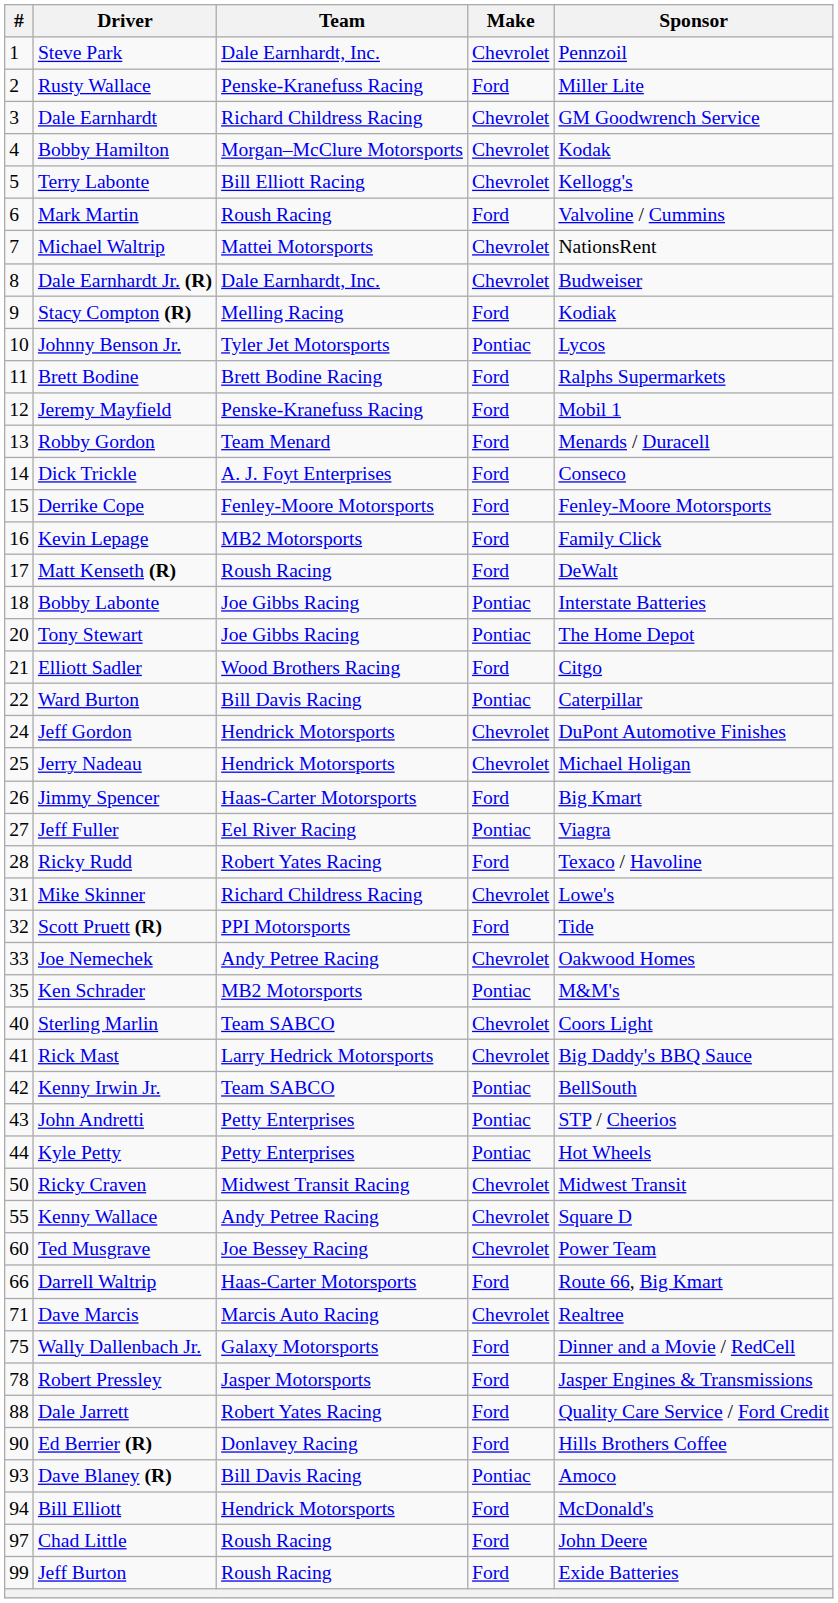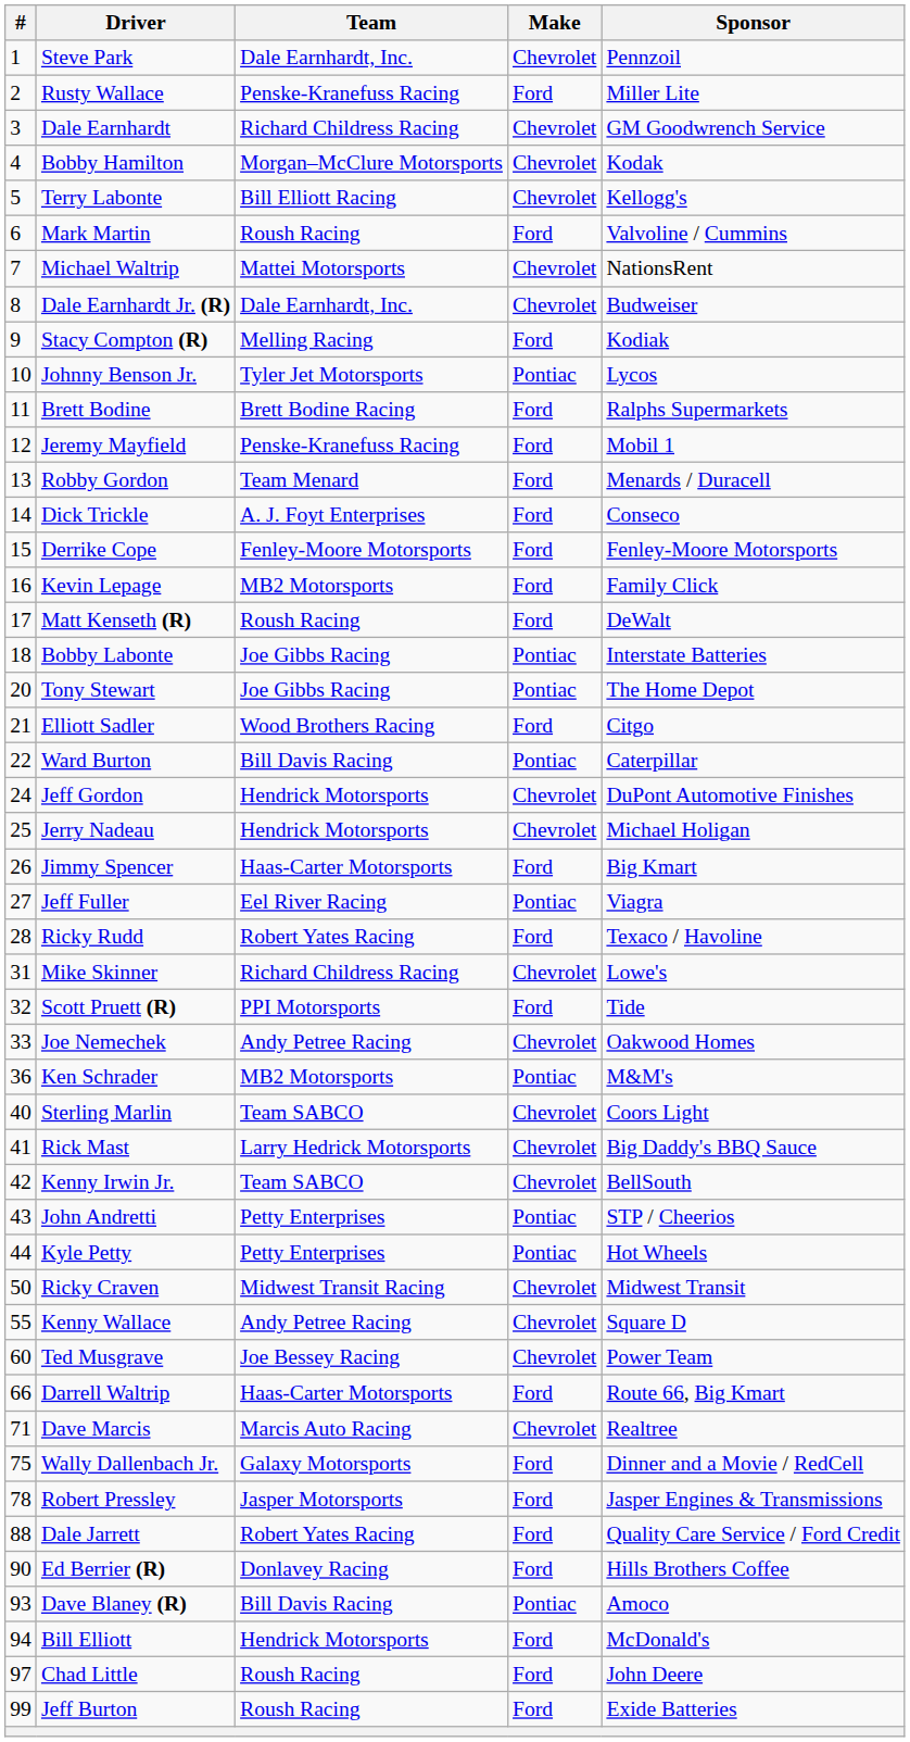 <table class="wikitable" style="font-size:95%">
 <tr>
 <th>#</th>
 <th>Driver</th>
 <th>Team</th>
 <th>Make</th>
 <th>Sponsor</th>
 </tr>
 <tr>
 <td>1</td>
 <td><a href='#'>Steve Park</a></td>
 <td><a href='#'>Dale Earnhardt, Inc.</a></td>
 <td><a href='#'>Chevrolet</a></td>
 <td><a href='#'>Pennzoil</a></td>
 </tr>
 <tr>
 <td>2</td>
 <td><a href='#'>Rusty Wallace</a></td>
 <td><a href='#'>Penske-Kranefuss Racing</a></td>
 <td><a href='#'>Ford</a></td>
 <td><a href='#'>Miller Lite</a></td>
 </tr>
 <tr>
 <td>3</td>
 <td><a href='#'>Dale Earnhardt</a></td>
 <td><a href='#'>Richard Childress Racing</a></td>
 <td><a href='#'>Chevrolet</a></td>
 <td><a href='#'>GM Goodwrench Service</a></td>
 </tr>
 <tr>
 <td>4</td>
 <td><a href='#'>Bobby Hamilton</a></td>
 <td><a href='#'>Morgan–McClure Motorsports</a></td>
 <td><a href='#'>Chevrolet</a></td>
 <td><a href='#'>Kodak</a></td>
 </tr>
 <tr>
 <td>5</td>
 <td><a href='#'>Terry Labonte</a></td>
 <td><a href='#'>Bill Elliott Racing</a></td>
 <td><a href='#'>Chevrolet</a></td>
 <td><a href='#'>Kellogg's</a></td>
 </tr>
 <tr>
 <td>6</td>
 <td><a href='#'>Mark Martin</a></td>
 <td><a href='#'>Roush Racing</a></td>
 <td><a href='#'>Ford</a></td>
 <td><a href='#'>Valvoline</a> / <a href='#'>Cummins</a></td>
 </tr>
 <tr>
 <td>7</td>
 <td><a href='#'>Michael Waltrip</a></td>
 <td><a href='#'>Mattei Motorsports</a></td>
 <td><a href='#'>Chevrolet</a></td>
 <td>NationsRent</td>
 </tr>
 <tr>
 <td>8</td>
 <td><a href='#'>Dale Earnhardt Jr.</a> <strong>(R)</strong></td>
 <td><a href='#'>Dale Earnhardt, Inc.</a></td>
 <td><a href='#'>Chevrolet</a></td>
 <td><a href='#'>Budweiser</a></td>
 </tr>
 <tr>
 <td>9</td>
 <td><a href='#'>Stacy Compton</a> <strong>(R)</strong></td>
 <td><a href='#'>Melling Racing</a></td>
 <td><a href='#'>Ford</a></td>
 <td><a href='#'>Kodiak</a></td>
 </tr>
 <tr>
 <td>10</td>
 <td><a href='#'>Johnny Benson Jr.</a></td>
 <td><a href='#'>Tyler Jet Motorsports</a></td>
 <td><a href='#'>Pontiac</a></td>
 <td><a href='#'>Lycos</a></td>
 </tr>
 <tr>
 <td>11</td>
 <td><a href='#'>Brett Bodine</a></td>
 <td><a href='#'>Brett Bodine Racing</a></td>
 <td><a href='#'>Ford</a></td>
 <td><a href='#'>Ralphs Supermarkets</a></td>
 </tr>
 <tr>
 <td>12</td>
 <td><a href='#'>Jeremy Mayfield</a></td>
 <td><a href='#'>Penske-Kranefuss Racing</a></td>
 <td><a href='#'>Ford</a></td>
 <td><a href='#'>Mobil 1</a></td>
 </tr>
 <tr>
 <td>13</td>
 <td><a href='#'>Robby Gordon</a></td>
 <td><a href='#'>Team Menard</a></td>
 <td><a href='#'>Ford</a></td>
 <td><a href='#'>Menards</a> / <a href='#'>Duracell</a></td>
 </tr>
 <tr>
 <td>14</td>
 <td><a href='#'>Dick Trickle</a></td>
 <td><a href='#'>A. J. Foyt Enterprises</a></td>
 <td><a href='#'>Ford</a></td>
 <td><a href='#'>Conseco</a></td>
 </tr>
 <tr>
 <td>15</td>
 <td><a href='#'>Derrike Cope</a></td>
 <td><a href='#'>Fenley-Moore Motorsports</a></td>
 <td><a href='#'>Ford</a></td>
 <td><a href='#'>Fenley-Moore Motorsports</a></td>
 </tr>
 <tr>
 <td>16</td>
 <td><a href='#'>Kevin Lepage</a></td>
 <td><a href='#'>MB2 Motorsports</a></td>
 <td><a href='#'>Ford</a></td>
 <td><a href='#'>Family Click</a></td>
 </tr>
 <tr>
 <td>17</td>
 <td><a href='#'>Matt Kenseth</a> <strong>(R)</strong></td>
 <td><a href='#'>Roush Racing</a></td>
 <td><a href='#'>Ford</a></td>
 <td><a href='#'>DeWalt</a></td>
 </tr>
 <tr>
 <td>18</td>
 <td><a href='#'>Bobby Labonte</a></td>
 <td><a href='#'>Joe Gibbs Racing</a></td>
 <td><a href='#'>Pontiac</a></td>
 <td><a href='#'>Interstate Batteries</a></td>
 </tr>
 <tr>
 <td>20</td>
 <td><a href='#'>Tony Stewart</a></td>
 <td><a href='#'>Joe Gibbs Racing</a></td>
 <td><a href='#'>Pontiac</a></td>
 <td><a href='#'>The Home Depot</a></td>
 </tr>
 <tr>
 <td>21</td>
 <td><a href='#'>Elliott Sadler</a></td>
 <td><a href='#'>Wood Brothers Racing</a></td>
 <td><a href='#'>Ford</a></td>
 <td><a href='#'>Citgo</a></td>
 </tr>
 <tr>
 <td>22</td>
 <td><a href='#'>Ward Burton</a></td>
 <td><a href='#'>Bill Davis Racing</a></td>
 <td><a href='#'>Pontiac</a></td>
 <td><a href='#'>Caterpillar</a></td>
 </tr>
 <tr>
 <td>24</td>
 <td><a href='#'>Jeff Gordon</a></td>
 <td><a href='#'>Hendrick Motorsports</a></td>
 <td><a href='#'>Chevrolet</a></td>
 <td><a href='#'>DuPont Automotive Finishes</a></td>
 </tr>
 <tr>
 <td>25</td>
 <td><a href='#'>Jerry Nadeau</a></td>
 <td><a href='#'>Hendrick Motorsports</a></td>
 <td><a href='#'>Chevrolet</a></td>
 <td><a href='#'>Michael Holigan</a></td>
 </tr>
 <tr>
 <td>26</td>
 <td><a href='#'>Jimmy Spencer</a></td>
 <td><a href='#'>Haas-Carter Motorsports</a></td>
 <td><a href='#'>Ford</a></td>
 <td><a href='#'>Big Kmart</a></td>
 </tr>
 <tr>
 <td>27</td>
 <td><a href='#'>Jeff Fuller</a></td>
 <td><a href='#'>Eel River Racing</a></td>
 <td><a href='#'>Pontiac</a></td>
 <td><a href='#'>Viagra</a></td>
 </tr>
 <tr>
 <td>28</td>
 <td><a href='#'>Ricky Rudd</a></td>
 <td><a href='#'>Robert Yates Racing</a></td>
 <td><a href='#'>Ford</a></td>
 <td><a href='#'>Texaco</a> / <a href='#'>Havoline</a></td>
 </tr>
 <tr>
 <td>31</td>
 <td><a href='#'>Mike Skinner</a></td>
 <td><a href='#'>Richard Childress Racing</a></td>
 <td><a href='#'>Chevrolet</a></td>
 <td><a href='#'>Lowe's</a></td>
 </tr>
 <tr>
 <td>32</td>
 <td><a href='#'>Scott Pruett</a> <strong>(R)</strong></td>
 <td><a href='#'>PPI Motorsports</a></td>
 <td><a href='#'>Ford</a></td>
 <td><a href='#'>Tide</a></td>
 </tr>
 <tr>
 <td>33</td>
 <td><a href='#'>Joe Nemechek</a></td>
 <td><a href='#'>Andy Petree Racing</a></td>
 <td><a href='#'>Chevrolet</a></td>
 <td><a href='#'>Oakwood Homes</a></td>
 </tr>
 <tr>
-<td>35</td>
+<td>36</td>
 <td><a href='#'>Ken Schrader</a></td>
 <td><a href='#'>MB2 Motorsports</a></td>
 <td><a href='#'>Pontiac</a></td>
 <td><a href='#'>M&M's</a></td>
 </tr>
 <tr>
 <td>40</td>
 <td><a href='#'>Sterling Marlin</a></td>
 <td><a href='#'>Team SABCO</a></td>
 <td><a href='#'>Chevrolet</a></td>
 <td><a href='#'>Coors Light</a></td>
 </tr>
 <tr>
 <td>41</td>
 <td><a href='#'>Rick Mast</a></td>
 <td><a href='#'>Larry Hedrick Motorsports</a></td>
 <td><a href='#'>Chevrolet</a></td>
 <td><a href='#'>Big Daddy's BBQ Sauce</a></td>
 </tr>
 <tr>
 <td>42</td>
 <td><a href='#'>Kenny Irwin Jr.</a></td>
 <td><a href='#'>Team SABCO</a></td>
-<td><a href='#'>Pontiac</a></td>
+<td><a href='#'>Chevrolet</a></td>
 <td><a href='#'>BellSouth</a></td>
 </tr>
 <tr>
 <td>43</td>
 <td><a href='#'>John Andretti</a></td>
 <td><a href='#'>Petty Enterprises</a></td>
 <td><a href='#'>Pontiac</a></td>
 <td><a href='#'>STP</a> / <a href='#'>Cheerios</a></td>
 </tr>
 <tr>
 <td>44</td>
 <td><a href='#'>Kyle Petty</a></td>
 <td><a href='#'>Petty Enterprises</a></td>
 <td><a href='#'>Pontiac</a></td>
 <td><a href='#'>Hot Wheels</a></td>
 </tr>
 <tr>
 <td>50</td>
 <td><a href='#'>Ricky Craven</a></td>
 <td><a href='#'>Midwest Transit Racing</a></td>
 <td><a href='#'>Chevrolet</a></td>
 <td><a href='#'>Midwest Transit</a></td>
 </tr>
 <tr>
 <td>55</td>
 <td><a href='#'>Kenny Wallace</a></td>
 <td><a href='#'>Andy Petree Racing</a></td>
 <td><a href='#'>Chevrolet</a></td>
 <td><a href='#'>Square D</a></td>
 </tr>
 <tr>
 <td>60</td>
 <td><a href='#'>Ted Musgrave</a></td>
 <td><a href='#'>Joe Bessey Racing</a></td>
 <td><a href='#'>Chevrolet</a></td>
 <td><a href='#'>Power Team</a></td>
 </tr>
 <tr>
 <td>66</td>
 <td><a href='#'>Darrell Waltrip</a></td>
 <td><a href='#'>Haas-Carter Motorsports</a></td>
 <td><a href='#'>Ford</a></td>
 <td><a href='#'>Route 66</a>, <a href='#'>Big Kmart</a></td>
 </tr>
 <tr>
 <td>71</td>
 <td><a href='#'>Dave Marcis</a></td>
 <td><a href='#'>Marcis Auto Racing</a></td>
 <td><a href='#'>Chevrolet</a></td>
 <td><a href='#'>Realtree</a></td>
 </tr>
 <tr>
 <td>75</td>
 <td><a href='#'>Wally Dallenbach Jr.</a></td>
 <td><a href='#'>Galaxy Motorsports</a></td>
 <td><a href='#'>Ford</a></td>
 <td><a href='#'>Dinner and a Movie</a> / <a href='#'>RedCell</a></td>
 </tr>
 <tr>
 <td>78</td>
 <td><a href='#'>Robert Pressley</a></td>
 <td><a href='#'>Jasper Motorsports</a></td>
 <td><a href='#'>Ford</a></td>
 <td><a href='#'>Jasper Engines & Transmissions</a></td>
 </tr>
 <tr>
 <td>88</td>
 <td><a href='#'>Dale Jarrett</a></td>
 <td><a href='#'>Robert Yates Racing</a></td>
 <td><a href='#'>Ford</a></td>
 <td><a href='#'>Quality Care Service</a> / <a href='#'>Ford Credit</a></td>
 </tr>
 <tr>
 <td>90</td>
 <td><a href='#'>Ed Berrier</a> <strong>(R)</strong></td>
 <td><a href='#'>Donlavey Racing</a></td>
 <td><a href='#'>Ford</a></td>
 <td><a href='#'>Hills Brothers Coffee</a></td>
 </tr>
 <tr>
 <td>93</td>
 <td><a href='#'>Dave Blaney</a> <strong>(R)</strong></td>
 <td><a href='#'>Bill Davis Racing</a></td>
 <td><a href='#'>Pontiac</a></td>
 <td><a href='#'>Amoco</a></td>
 </tr>
 <tr>
 <td>94</td>
 <td><a href='#'>Bill Elliott</a></td>
 <td><a href='#'>Hendrick Motorsports</a></td>
 <td><a href='#'>Ford</a></td>
 <td><a href='#'>McDonald's</a></td>
 </tr>
 <tr>
 <td>97</td>
 <td><a href='#'>Chad Little</a></td>
 <td><a href='#'>Roush Racing</a></td>
 <td><a href='#'>Ford</a></td>
 <td><a href='#'>John Deere</a></td>
 </tr>
 <tr>
 <td>99</td>
 <td><a href='#'>Jeff Burton</a></td>
 <td><a href='#'>Roush Racing</a></td>
 <td><a href='#'>Ford</a></td>
 <td><a href='#'>Exide Batteries</a></td>
 </tr>
 <tr>
 <th colspan="5"></th>
 </tr>
 </table>
